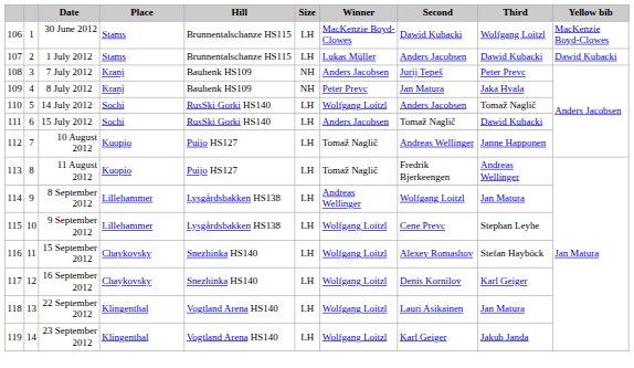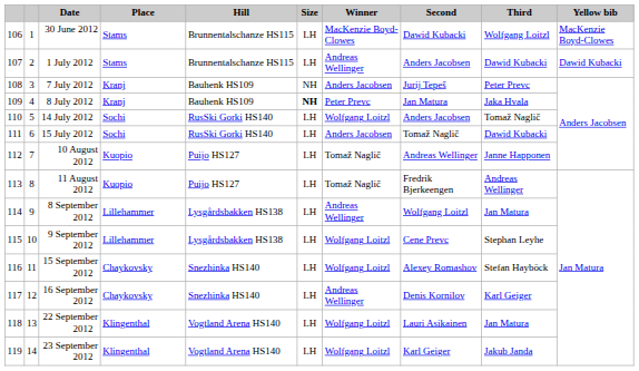 <table class="wikitable plainrowheaders" style="background:#fff; font-size:86%; line-height:16px; border:grey solid 1px; border-collapse:collapse;">
 <tr style="background:#ccc; text-align:center;">
 <th scope="col" style="background:#ccc; width=20 px;"></th>
 <th scope="col" style="background:#ccc; width=30 px;"></th>
 <th scope="col" style="background:#ccc; width:120px;">Date</th>
 <th scope="col" style="background:#ccc; width:200px;">Place</th>
 <th scope="col" style="background:#ccc; width:240px;">Hill</th>
 <th scope="col" style="background:#ccc; width:40px;">Size</th>
 <th scope="col" style="background:#ccc; width:185px;">Winner</th>
 <th scope="col" style="background:#ccc; width:185px;">Second</th>
 <th scope="col" style="background:#ccc; width:185px;">Third</th>
 <th scope="col" style="background:#ccc; width:180px;">Yellow bib</th>
 </tr>
 <tr>
 <td align=center>106</td>
 <td align=center>1</td>
 <td align=right>30 June 2012  </td>
 <td> <a href='#'>Stams</a></td>
 <td>Brunnentalschanze HS115</td>
 <td align=center>LH</td>
 <td> <a href='#'>MacKenzie Boyd-Clowes</a></td>
 <td> <a href='#'>Dawid Kubacki</a></td>
 <td> <a href='#'>Wolfgang Loitzl</a></td>
 <td> <a href='#'>MacKenzie Boyd-Clowes</a></td>
 </tr>
 <tr>
 <td align=center>107</td>
 <td align=center>2</td>
 <td align=right>1 July 2012  </td>
 <td> <a href='#'>Stams</a></td>
 <td>Brunnentalschanze HS115</td>
 <td align=center>LH</td>
-<td> <a href='#'>Lukas Müller</a></td>
+<td> <a href='#'>Andreas Wellinger</a></td>
 <td> <a href='#'>Anders Jacobsen</a></td>
 <td> <a href='#'>Dawid Kubacki</a></td>
 <td> <a href='#'>Dawid Kubacki</a></td>
 </tr>
 <tr>
 <td align=center>108</td>
 <td align=center>3</td>
 <td align=right>7 July 2012  </td>
 <td> <a href='#'>Kranj</a></td>
 <td>Bauhenk HS109</td>
 <td align=center>NH</td>
 <td> <a href='#'>Anders Jacobsen</a></td>
 <td> <a href='#'>Jurij Tepeš</a></td>
 <td> <a href='#'>Peter Prevc</a></td>
 <td rowspan=5> <a href='#'>Anders Jacobsen</a></td>
 </tr>
 <tr>
 <td align=center>109</td>
 <td align=center>4</td>
 <td align=right>8 July 2012  </td>
 <td> <a href='#'>Kranj</a></td>
 <td>Bauhenk HS109</td>
-<td align=center>NH</td>
+<td align=center><strong>NH</strong></td>
 <td> <a href='#'>Peter Prevc</a></td>
 <td> <a href='#'>Jan Matura</a></td>
 <td> <a href='#'>Jaka Hvala</a></td>
 </tr>
 <tr>
 <td align=center>110</td>
 <td align=center>5</td>
 <td align=right>14 July 2012  </td>
 <td> <a href='#'>Sochi</a></td>
 <td><a href='#'>RusSki Gorki</a> HS140</td>
 <td align=center>LH</td>
 <td> <a href='#'>Wolfgang Loitzl</a></td>
 <td> <a href='#'>Anders Jacobsen</a></td>
 <td> Tomaž Naglič</td>
 </tr>
 <tr>
 <td align=center>111</td>
 <td align=center>6</td>
 <td align=right>15 July 2012  </td>
 <td> <a href='#'>Sochi</a></td>
 <td><a href='#'>RusSki Gorki</a> HS140</td>
 <td align=center>LH</td>
 <td> <a href='#'>Anders Jacobsen</a></td>
 <td> Tomaž Naglič</td>
 <td> <a href='#'>Dawid Kubacki</a></td>
 </tr>
 <tr>
 <td align=center>112</td>
 <td align=center>7</td>
 <td align=right>10 August 2012  </td>
 <td> <a href='#'>Kuopio</a></td>
 <td><a href='#'>Puijo</a> HS127</td>
 <td align=center>LH</td>
 <td> Tomaž Naglič</td>
 <td> <a href='#'>Andreas Wellinger</a></td>
 <td> <a href='#'>Janne Happonen</a></td>
 </tr>
 <tr>
 <td align=center>113</td>
 <td align=center>8</td>
 <td align=right>11 August 2012  </td>
 <td> <a href='#'>Kuopio</a></td>
 <td><a href='#'>Puijo</a> HS127</td>
 <td align=center>LH</td>
 <td> Tomaž Naglič</td>
 <td> Fredrik Bjerkeengen</td>
 <td> <a href='#'>Andreas Wellinger</a></td>
 <td rowspan=7> <a href='#'>Jan Matura</a></td>
 </tr>
 <tr>
 <td align=center>114</td>
 <td align=center>9</td>
 <td align=right>8 September 2012  </td>
 <td> <a href='#'>Lillehammer</a></td>
 <td><a href='#'>Lysgårdsbakken</a> HS138</td>
 <td align=center>LH</td>
 <td> <a href='#'>Andreas Wellinger</a></td>
 <td> <a href='#'>Wolfgang Loitzl</a></td>
 <td> <a href='#'>Jan Matura</a></td>
 </tr>
 <tr>
 <td align=center>115</td>
 <td align=center>10</td>
 <td align=right>9 September 2012  </td>
 <td> <a href='#'>Lillehammer</a></td>
 <td><a href='#'>Lysgårdsbakken</a> HS138</td>
 <td align=center>LH</td>
 <td> <a href='#'>Wolfgang Loitzl</a></td>
 <td> <a href='#'>Cene Prevc</a></td>
 <td> Stephan Leyhe</td>
 </tr>
 <tr>
 <td align=center>116</td>
 <td align=center>11</td>
 <td align=right>15 September 2012  </td>
 <td> <a href='#'>Chaykovsky</a></td>
 <td><a href='#'>Snezhinka</a> HS140</td>
 <td align=center>LH</td>
 <td> <a href='#'>Wolfgang Loitzl</a></td>
 <td> <a href='#'>Alexey Romashov</a></td>
 <td> Stefan Hayböck</td>
 </tr>
 <tr>
 <td align=center>117</td>
 <td align=center>12</td>
 <td align=right>16 September 2012  </td>
 <td> <a href='#'>Chaykovsky</a></td>
 <td><a href='#'>Snezhinka</a> HS140</td>
 <td align=center>LH</td>
-<td> <a href='#'>Wolfgang Loitzl</a></td>
+<td> <a href='#'>Andreas Wellinger</a></td>
 <td> <a href='#'>Denis Kornilov</a></td>
 <td> <a href='#'>Karl Geiger</a></td>
 </tr>
 <tr>
 <td align=center>118</td>
 <td align=center>13</td>
 <td align=right>22 September 2012  </td>
 <td> <a href='#'>Klingenthal</a></td>
 <td><a href='#'>Vogtland Arena</a> HS140</td>
 <td align=center>LH</td>
 <td> <a href='#'>Wolfgang Loitzl</a></td>
 <td> <a href='#'>Lauri Asikainen</a></td>
 <td> <a href='#'>Jan Matura</a></td>
 </tr>
 <tr>
 <td align=center>119</td>
 <td align=center>14</td>
 <td align=right>23 September 2012  </td>
 <td> <a href='#'>Klingenthal</a></td>
 <td><a href='#'>Vogtland Arena</a> HS140</td>
 <td align=center>LH</td>
 <td> <a href='#'>Wolfgang Loitzl</a></td>
 <td> <a href='#'>Karl Geiger</a></td>
 <td> <a href='#'>Jakub Janda</a></td>
 </tr>
 </table>
